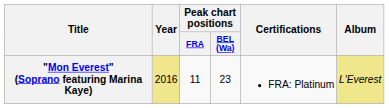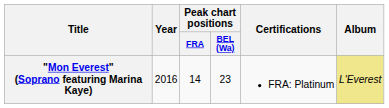 <table class="wikitable plainrowheaders" style="text-align:center;">
 <tr>
 <th scope="col" rowspan="2" style="width:14em;">Title</th>
 <th scope="col" rowspan="2" style="width:1em;">Year</th>
 <th scope="col" colspan="2">Peak chart positions</th>
 <th scope="col" rowspan="2">Certifications</th>
 <th scope="col" rowspan="2">Album</th>
 </tr>
 <tr>
 <th scope="col" style="width:3em;font-size:85%;"><a href='#'>FRA</a><br></th>
 <th scope="col" style="width:3em;font-size:85%;"><a href='#'>BEL<br>(Wa)</a><br></th>
 </tr>
 <tr>
 <th scope="row">"<a href='#'>Mon Everest</a>"<br><span>(<a href='#'>Soprano</a> featuring Marina Kaye)</span></th>
-<td style="background: khaki;">2016</td>
-<td>11</td>
+<td>2016</td>
+<td>14</td>
 <td>23</td>
 <td><br><ul><li>FRA: Platinum</li></ul></td>
 <td style="background: khaki;"><em>L'Everest</em></td>
 </tr>
 </table>
